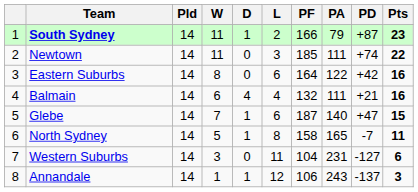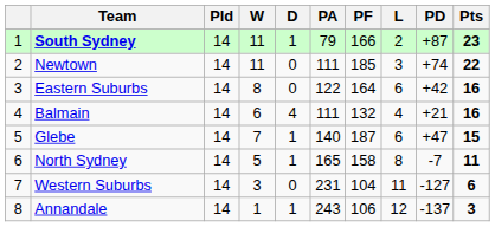 <table class="wikitable" style="text-align:center;">
 <tr>
 <th width="20"></th>
 <th width="175">Team</th>
 <th width="30">Pld</th>
 <th width="30">W</th>
 <th width="30">D</th>
+<th width="30">PA</th>
+<th width="30">PF</th>
 <th width="30">L</th>
-<th width="30">PF</th>
-<th width="30">PA</th>
 <th width="30">PD</th>
 <th width="30">Pts</th>
 </tr>
 <tr style="background: #ccffcc;">
 <td>1</td>
 <td style="text-align:left;"><strong> <a href='#'>South Sydney</a></strong></td>
 <td>14</td>
 <td>11</td>
 <td>1</td>
+<td>79</td>
+<td>166</td>
 <td>2</td>
-<td>166</td>
-<td>79</td>
 <td>+87</td>
 <td><strong>23</strong></td>
 </tr>
 <tr>
 <td>2</td>
 <td style="text-align:left;"> <a href='#'>Newtown</a></td>
 <td>14</td>
 <td>11</td>
 <td>0</td>
+<td>111</td>
+<td>185</td>
 <td>3</td>
-<td>185</td>
-<td>111</td>
 <td>+74</td>
 <td><strong>22</strong></td>
 </tr>
 <tr>
 <td>3</td>
 <td style="text-align:left;"> <a href='#'>Eastern Suburbs</a></td>
 <td>14</td>
 <td>8</td>
 <td>0</td>
+<td>122</td>
+<td>164</td>
 <td>6</td>
-<td>164</td>
-<td>122</td>
 <td>+42</td>
 <td><strong>16</strong></td>
 </tr>
 <tr>
 <td>4</td>
 <td style="text-align:left;"> <a href='#'>Balmain</a></td>
 <td>14</td>
 <td>6</td>
 <td>4</td>
+<td>111</td>
+<td>132</td>
 <td>4</td>
-<td>132</td>
-<td>111</td>
 <td>+21</td>
 <td><strong>16</strong></td>
 </tr>
 <tr>
 <td>5</td>
 <td style="text-align:left;"> <a href='#'>Glebe</a></td>
 <td>14</td>
 <td>7</td>
 <td>1</td>
+<td>140</td>
+<td>187</td>
 <td>6</td>
-<td>187</td>
-<td>140</td>
 <td>+47</td>
 <td><strong>15</strong></td>
 </tr>
 <tr>
 <td>6</td>
 <td style="text-align:left;"> <a href='#'>North Sydney</a></td>
 <td>14</td>
 <td>5</td>
 <td>1</td>
+<td>165</td>
+<td>158</td>
 <td>8</td>
-<td>158</td>
-<td>165</td>
 <td>-7</td>
 <td><strong>11</strong></td>
 </tr>
 <tr>
 <td>7</td>
 <td style="text-align:left;"> <a href='#'>Western Suburbs</a></td>
 <td>14</td>
 <td>3</td>
 <td>0</td>
+<td>231</td>
+<td>104</td>
 <td>11</td>
-<td>104</td>
-<td>231</td>
 <td>-127</td>
 <td><strong>6</strong></td>
 </tr>
 <tr>
 <td>8</td>
 <td style="text-align:left;"> <a href='#'>Annandale</a></td>
 <td>14</td>
 <td>1</td>
 <td>1</td>
+<td>243</td>
+<td>106</td>
 <td>12</td>
-<td>106</td>
-<td>243</td>
 <td>-137</td>
 <td><strong>3</strong></td>
 </tr>
 </table>
